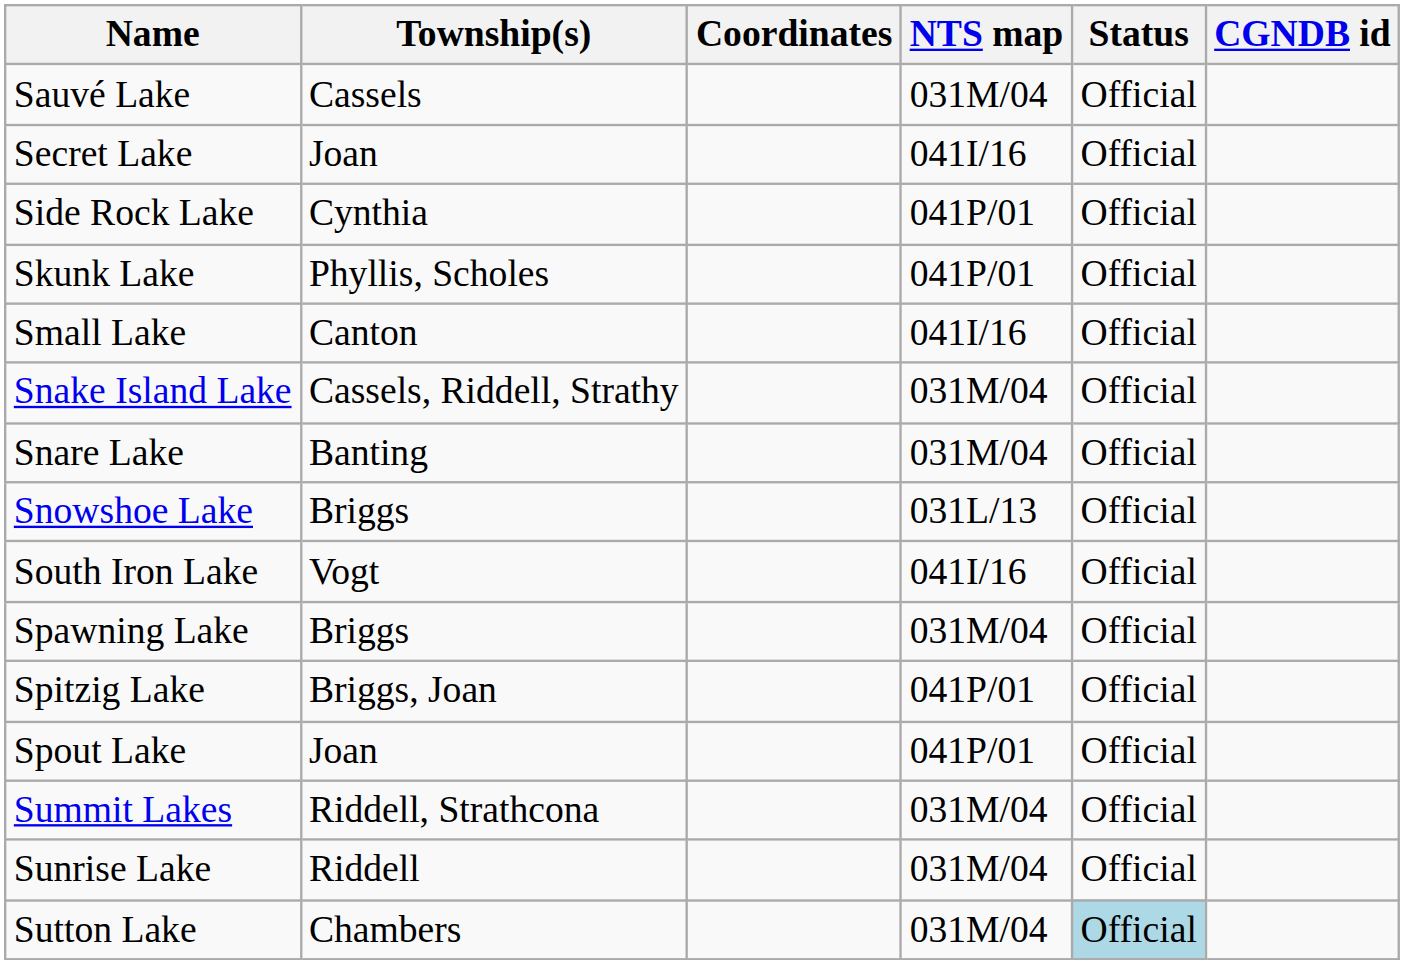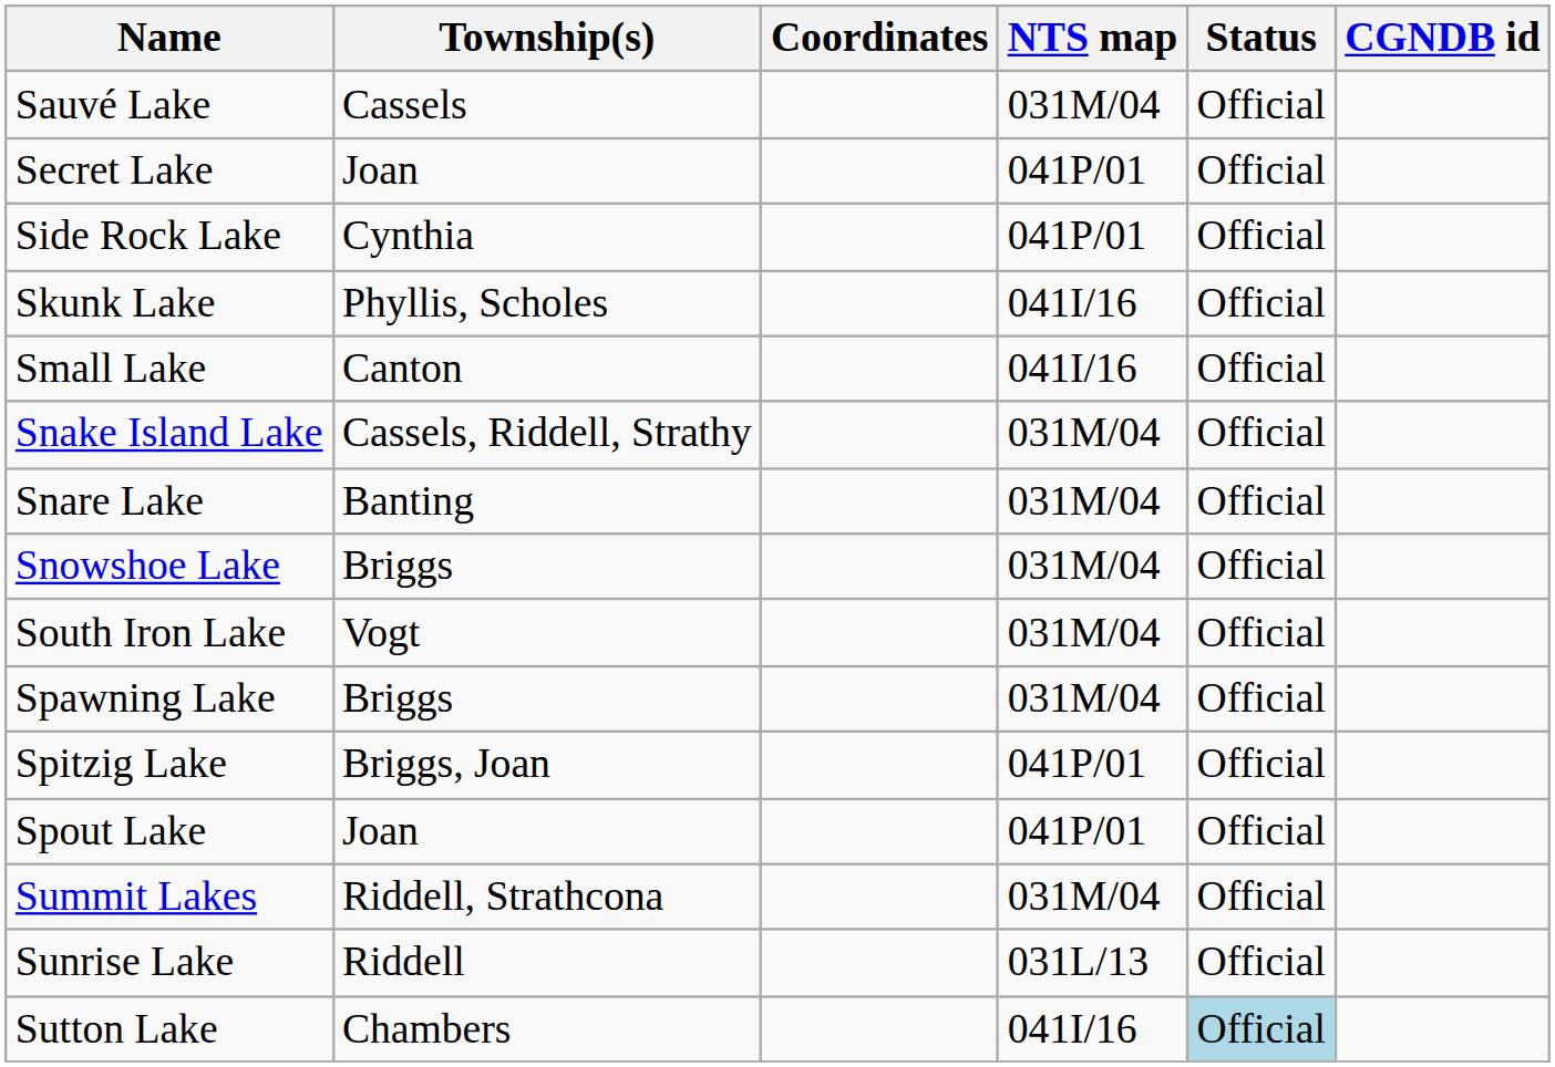 <table class="wikitable sortable">
 <tr>
 <th>Name</th>
 <th>Township(s)</th>
 <th data-sort-type="number">Coordinates</th>
 <th><a href='#'>NTS</a> map</th>
 <th data-sort-type="number">Status</th>
 <th><a href='#'>CGNDB</a> id</th>
 </tr>
 <tr>
 <td>Sauvé Lake</td>
 <td>Cassels</td>
 <td></td>
 <td>031M/04</td>
 <td>Official</td>
 <td></td>
 </tr>
 <tr>
 <td>Secret Lake</td>
 <td>Joan</td>
 <td></td>
-<td>041I/16</td>
+<td>041P/01</td>
 <td>Official</td>
 <td></td>
 </tr>
 <tr>
 <td>Side Rock Lake</td>
 <td>Cynthia</td>
 <td></td>
 <td>041P/01</td>
 <td>Official</td>
 <td></td>
 </tr>
 <tr>
 <td>Skunk Lake</td>
 <td>Phyllis, Scholes</td>
 <td></td>
-<td>041P/01</td>
+<td>041I/16</td>
 <td>Official</td>
 <td></td>
 </tr>
 <tr>
 <td>Small Lake</td>
 <td>Canton</td>
 <td></td>
 <td>041I/16</td>
 <td>Official</td>
 <td></td>
 </tr>
 <tr>
 <td><a href='#'>Snake Island Lake</a></td>
 <td>Cassels, Riddell, Strathy</td>
 <td></td>
 <td>031M/04</td>
 <td>Official</td>
 <td></td>
 </tr>
 <tr>
 <td>Snare Lake</td>
 <td>Banting</td>
 <td></td>
 <td>031M/04</td>
 <td>Official</td>
 <td></td>
 </tr>
 <tr>
 <td><a href='#'>Snowshoe Lake</a></td>
 <td>Briggs</td>
 <td></td>
-<td>031L/13</td>
+<td>031M/04</td>
 <td>Official</td>
 <td></td>
 </tr>
 <tr>
 <td>South Iron Lake</td>
 <td>Vogt</td>
 <td></td>
-<td>041I/16</td>
+<td>031M/04</td>
 <td>Official</td>
 <td></td>
 </tr>
 <tr>
 <td>Spawning Lake</td>
 <td>Briggs</td>
 <td></td>
 <td>031M/04</td>
 <td>Official</td>
 <td></td>
 </tr>
 <tr>
 <td>Spitzig Lake</td>
 <td>Briggs, Joan</td>
 <td></td>
 <td>041P/01</td>
 <td>Official</td>
 <td></td>
 </tr>
 <tr>
 <td>Spout Lake</td>
 <td>Joan</td>
 <td></td>
 <td>041P/01</td>
 <td>Official</td>
 <td></td>
 </tr>
 <tr>
 <td><a href='#'>Summit Lakes</a></td>
 <td>Riddell, Strathcona</td>
 <td></td>
 <td>031M/04</td>
 <td>Official</td>
 <td></td>
 </tr>
 <tr>
 <td>Sunrise Lake</td>
 <td>Riddell</td>
 <td></td>
-<td>031M/04</td>
+<td>031L/13</td>
 <td>Official</td>
 <td></td>
 </tr>
 <tr>
 <td>Sutton Lake</td>
 <td>Chambers</td>
 <td></td>
-<td>031M/04</td>
+<td>041I/16</td>
 <td style="background: lightblue;">Official</td>
 <td></td>
 </tr>
 </table>
